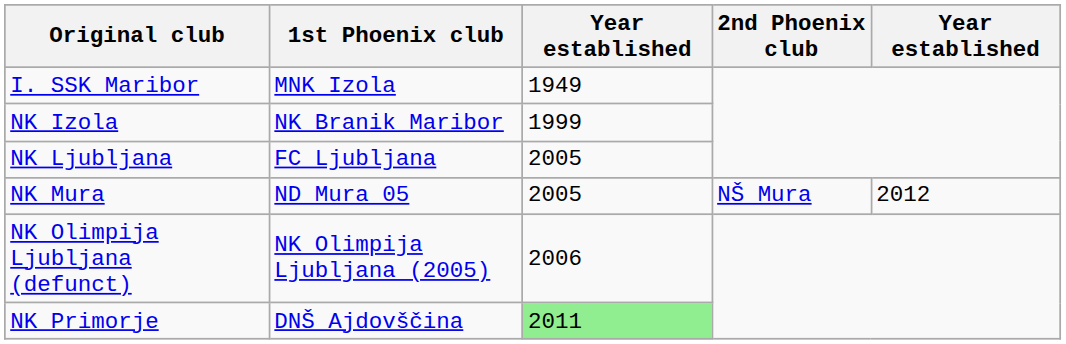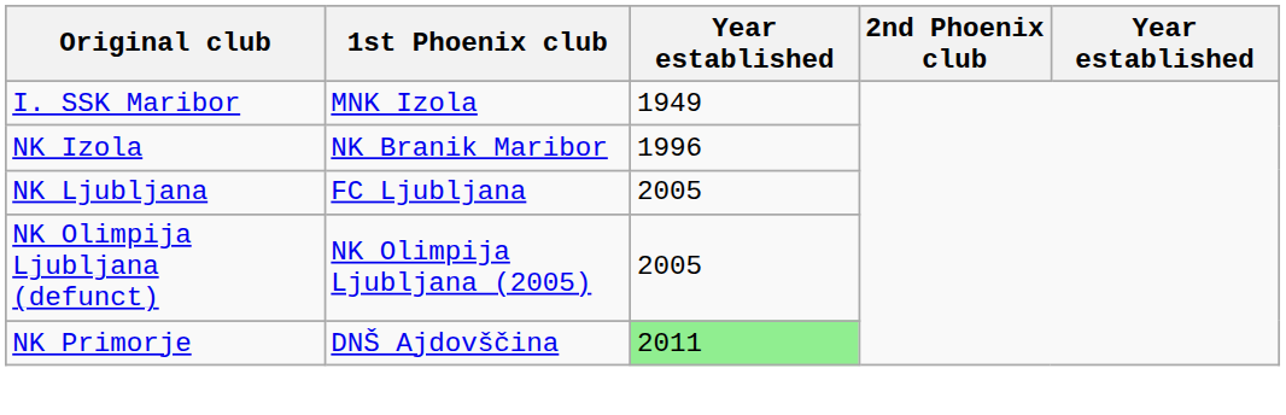 <table class="wikitable">
 <tr>
 <th>Original club</th>
 <th>1st Phoenix club</th>
 <th>Year established</th>
 <th>2nd Phoenix club</th>
 <th>Year established</th>
 </tr>
 <tr>
 <td><a href='#'>I. SSK Maribor</a></td>
 <td><a href='#'>MNK Izola</a></td>
 <td>1949</td>
 </tr>
 <tr>
 <td><a href='#'>NK Izola</a></td>
 <td><a href='#'>NK Branik Maribor</a></td>
-<td>1999</td>
+<td>1996</td>
 </tr>
 <tr>
 <td><a href='#'>NK Ljubljana</a></td>
 <td><a href='#'>FC Ljubljana</a></td>
 <td>2005</td>
 </tr>
 <tr>
-<td><a href='#'>NK Mura</a></td>
-<td><a href='#'>ND Mura 05</a></td>
-<td>2005</td>
-<td><a href='#'>NŠ Mura</a></td>
-<td>2012</td>
-</tr>
-<tr>
 <td><a href='#'>NK Olimpija Ljubljana (defunct)</a></td>
 <td><a href='#'>NK Olimpija Ljubljana (2005)</a></td>
-<td>2006</td>
+<td>2005</td>
 </tr>
 <tr>
 <td><a href='#'>NK Primorje</a></td>
 <td><a href='#'>DNŠ Ajdovščina</a></td>
 <td style="background: lightgreen;">2011</td>
 </tr>
 </table>
